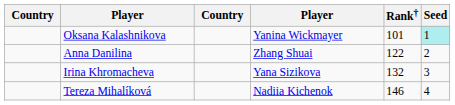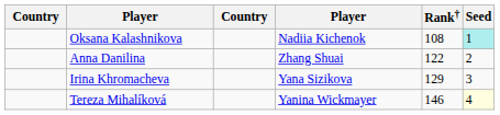 <table class="sortable wikitable">
 <tr>
 <th width="70">Country</th>
 <th width="175">Player</th>
 <th width="70">Country</th>
 <th width="175">Player</th>
 <th>Rank<sup>†</sup></th>
 <th>Seed</th>
 </tr>
 <tr>
 <td></td>
 <td><a href='#'>Oksana Kalashnikova</a></td>
 <td></td>
-<td><a href='#'>Yanina Wickmayer</a></td>
-<td>101</td>
+<td><a href='#'>Nadiia Kichenok</a></td>
+<td>108</td>
 <td style="background: paleturquoise;">1</td>
 </tr>
 <tr>
 <td></td>
 <td><a href='#'>Anna Danilina</a></td>
 <td></td>
 <td><a href='#'>Zhang Shuai</a></td>
 <td>122</td>
 <td>2</td>
 </tr>
 <tr>
 <td></td>
 <td><a href='#'>Irina Khromacheva</a></td>
 <td></td>
 <td><a href='#'>Yana Sizikova</a></td>
-<td>132</td>
+<td>129</td>
 <td>3</td>
 </tr>
 <tr>
 <td></td>
 <td><a href='#'>Tereza Mihalíková</a></td>
 <td></td>
-<td><a href='#'>Nadiia Kichenok</a></td>
+<td><a href='#'>Yanina Wickmayer</a></td>
 <td>146</td>
-<td>4</td>
+<td style="background: lightyellow;">4</td>
 </tr>
 </table>
